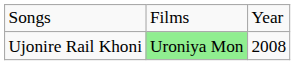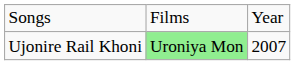 <table class="wikitable">
 <tr>
 <td>Songs</td>
 <td>Films</td>
 <td>Year</td>
 </tr>
 <tr>
 <td>Ujonire Rail Khoni</td>
 <td style="background: lightgreen;">Uroniya Mon</td>
-<td>2008</td>
+<td>2007</td>
 </tr>
 </table>
